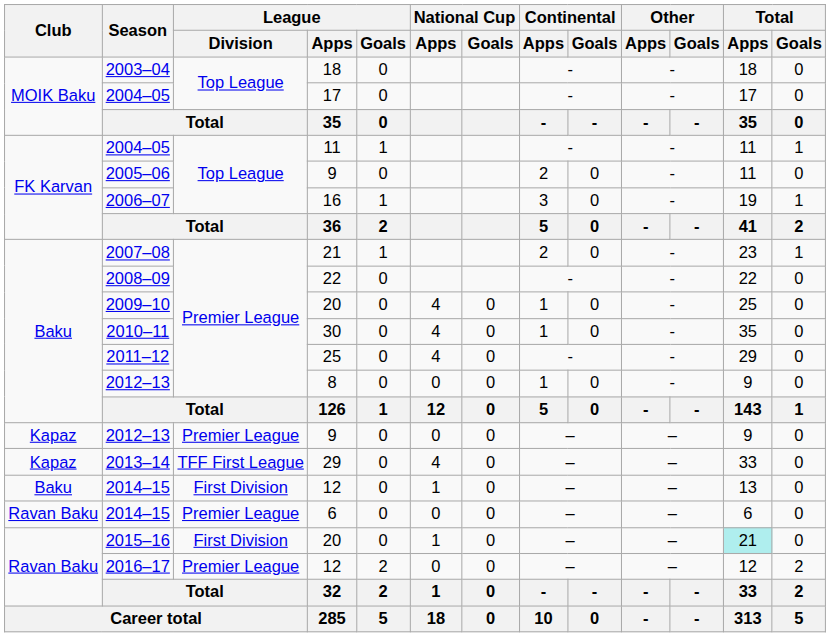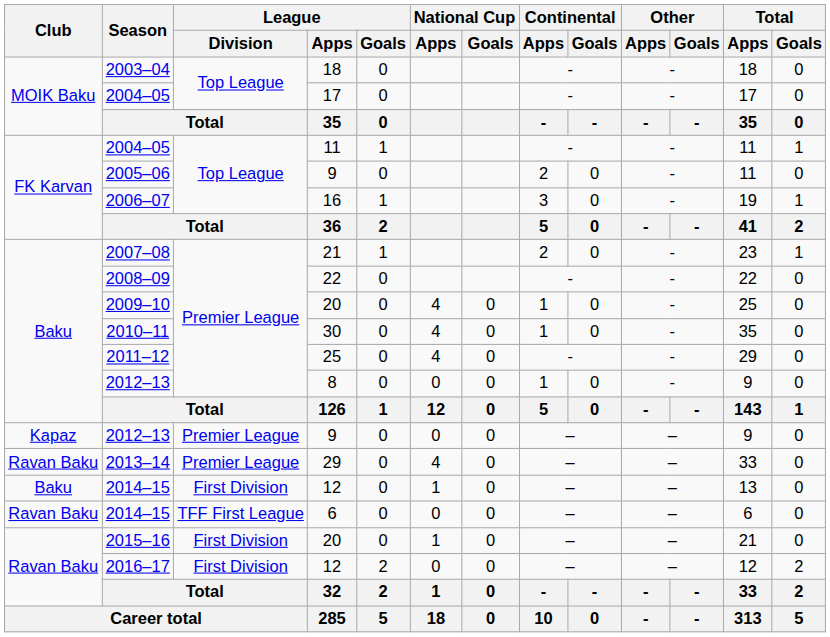 <table class="wikitable" style="text-align: center;">
 <tr>
 <th rowspan="2">Club</th>
 <th rowspan="2">Season</th>
 <th colspan="3">League</th>
 <th colspan="2">National Cup</th>
 <th colspan="2">Continental</th>
 <th colspan="2">Other</th>
 <th colspan="2">Total</th>
 </tr>
 <tr>
 <th>Division</th>
 <th>Apps</th>
 <th>Goals</th>
 <th>Apps</th>
 <th>Goals</th>
 <th>Apps</th>
 <th>Goals</th>
 <th>Apps</th>
 <th>Goals</th>
 <th>Apps</th>
 <th>Goals</th>
 </tr>
 <tr>
 <td rowspan="3" valign="center"><a href='#'>MOIK Baku</a></td>
 <td><a href='#'>2003–04</a></td>
 <td rowspan="2" valign="center"><a href='#'>Top League</a></td>
 <td>18</td>
 <td>0</td>
 <td></td>
 <td></td>
 <td colspan="2">-</td>
 <td colspan="2">-</td>
 <td>18</td>
 <td>0</td>
 </tr>
 <tr>
 <td><a href='#'>2004–05</a></td>
 <td>17</td>
 <td>0</td>
 <td></td>
 <td></td>
 <td colspan="2">-</td>
 <td colspan="2">-</td>
 <td>17</td>
 <td>0</td>
 </tr>
 <tr>
 <th colspan="2">Total</th>
 <th>35</th>
 <th>0</th>
 <th></th>
 <th></th>
 <th>-</th>
 <th>-</th>
 <th>-</th>
 <th>-</th>
 <th>35</th>
 <th>0</th>
 </tr>
 <tr>
 <td rowspan="4" valign="center"><a href='#'>FK Karvan</a></td>
 <td><a href='#'>2004–05</a></td>
 <td rowspan="3" valign="center"><a href='#'>Top League</a></td>
 <td>11</td>
 <td>1</td>
 <td></td>
 <td></td>
 <td colspan="2">-</td>
 <td colspan="2">-</td>
 <td>11</td>
 <td>1</td>
 </tr>
 <tr>
 <td><a href='#'>2005–06</a></td>
 <td>9</td>
 <td>0</td>
 <td></td>
 <td></td>
 <td>2</td>
 <td>0</td>
 <td colspan="2">-</td>
 <td>11</td>
 <td>0</td>
 </tr>
 <tr>
 <td><a href='#'>2006–07</a></td>
 <td>16</td>
 <td>1</td>
 <td></td>
 <td></td>
 <td>3</td>
 <td>0</td>
 <td colspan="2">-</td>
 <td>19</td>
 <td>1</td>
 </tr>
 <tr>
 <th colspan="2">Total</th>
 <th>36</th>
 <th>2</th>
 <th></th>
 <th></th>
 <th>5</th>
 <th>0</th>
 <th>-</th>
 <th>-</th>
 <th>41</th>
 <th>2</th>
 </tr>
 <tr>
 <td rowspan="7" valign="center"><a href='#'>Baku</a></td>
 <td><a href='#'>2007–08</a></td>
 <td rowspan="6" valign="center"><a href='#'>Premier League</a></td>
 <td>21</td>
 <td>1</td>
 <td></td>
 <td></td>
 <td>2</td>
 <td>0</td>
 <td colspan="2">-</td>
 <td>23</td>
 <td>1</td>
 </tr>
 <tr>
 <td><a href='#'>2008–09</a></td>
 <td>22</td>
 <td>0</td>
 <td></td>
 <td></td>
 <td colspan="2">-</td>
 <td colspan="2">-</td>
 <td>22</td>
 <td>0</td>
 </tr>
 <tr>
 <td><a href='#'>2009–10</a></td>
 <td>20</td>
 <td>0</td>
 <td>4</td>
 <td>0</td>
 <td>1</td>
 <td>0</td>
 <td colspan="2">-</td>
 <td>25</td>
 <td>0</td>
 </tr>
 <tr>
 <td><a href='#'>2010–11</a></td>
 <td>30</td>
 <td>0</td>
 <td>4</td>
 <td>0</td>
 <td>1</td>
 <td>0</td>
 <td colspan="2">-</td>
 <td>35</td>
 <td>0</td>
 </tr>
 <tr>
 <td><a href='#'>2011–12</a></td>
 <td>25</td>
 <td>0</td>
 <td>4</td>
 <td>0</td>
 <td colspan="2">-</td>
 <td colspan="2">-</td>
 <td>29</td>
 <td>0</td>
 </tr>
 <tr>
 <td><a href='#'>2012–13</a></td>
 <td>8</td>
 <td>0</td>
 <td>0</td>
 <td>0</td>
 <td>1</td>
 <td>0</td>
 <td colspan="2">-</td>
 <td>9</td>
 <td>0</td>
 </tr>
 <tr>
 <th colspan="2">Total</th>
 <th>126</th>
 <th>1</th>
 <th>12</th>
 <th>0</th>
 <th>5</th>
 <th>0</th>
 <th>-</th>
 <th>-</th>
 <th>143</th>
 <th>1</th>
 </tr>
 <tr>
 <td valign="center"><a href='#'>Kapaz</a></td>
 <td><a href='#'>2012–13</a></td>
 <td><a href='#'>Premier League</a></td>
 <td>9</td>
 <td>0</td>
 <td>0</td>
 <td>0</td>
 <td colspan="2">–</td>
 <td colspan="2">–</td>
 <td>9</td>
 <td>0</td>
 </tr>
 <tr>
-<td valign="center"><a href='#'>Kapaz</a></td>
+<td valign="center"><a href='#'>Ravan Baku</a></td>
 <td><a href='#'>2013–14</a></td>
-<td><a href='#'>TFF First League</a></td>
+<td><a href='#'>Premier League</a></td>
 <td>29</td>
 <td>0</td>
 <td>4</td>
 <td>0</td>
 <td colspan="2">–</td>
 <td colspan="2">–</td>
 <td>33</td>
 <td>0</td>
 </tr>
 <tr>
 <td valign="center"><a href='#'>Baku</a></td>
 <td><a href='#'>2014–15</a></td>
 <td><a href='#'>First Division</a></td>
 <td>12</td>
 <td>0</td>
 <td>1</td>
 <td>0</td>
 <td colspan="2">–</td>
 <td colspan="2">–</td>
 <td>13</td>
 <td>0</td>
 </tr>
 <tr>
 <td valign="center"><a href='#'>Ravan Baku</a></td>
 <td><a href='#'>2014–15</a></td>
-<td><a href='#'>Premier League</a></td>
+<td><a href='#'>TFF First League</a></td>
 <td>6</td>
 <td>0</td>
 <td>0</td>
 <td>0</td>
 <td colspan="2">–</td>
 <td colspan="2">–</td>
 <td>6</td>
 <td>0</td>
 </tr>
 <tr>
 <td rowspan="3" valign="center"><a href='#'>Ravan Baku</a></td>
 <td><a href='#'>2015–16</a></td>
 <td><a href='#'>First Division</a></td>
 <td>20</td>
 <td>0</td>
 <td>1</td>
 <td>0</td>
 <td colspan="2">–</td>
 <td colspan="2">–</td>
-<td style="background: paleturquoise;">21</td>
+<td>21</td>
 <td>0</td>
 </tr>
 <tr>
 <td><a href='#'>2016–17</a></td>
-<td><a href='#'>Premier League</a></td>
+<td><a href='#'>First Division</a></td>
 <td>12</td>
 <td>2</td>
 <td>0</td>
 <td>0</td>
 <td colspan="2">–</td>
 <td colspan="2">–</td>
 <td>12</td>
 <td>2</td>
 </tr>
 <tr>
 <th colspan="2">Total</th>
 <th>32</th>
 <th>2</th>
 <th>1</th>
 <th>0</th>
 <th>-</th>
 <th>-</th>
 <th>-</th>
 <th>-</th>
 <th>33</th>
 <th>2</th>
 </tr>
 <tr>
 <th colspan="3">Career total</th>
 <th>285</th>
 <th>5</th>
 <th>18</th>
 <th>0</th>
 <th>10</th>
 <th>0</th>
 <th>-</th>
 <th>-</th>
 <th>313</th>
 <th>5</th>
 </tr>
 </table>
